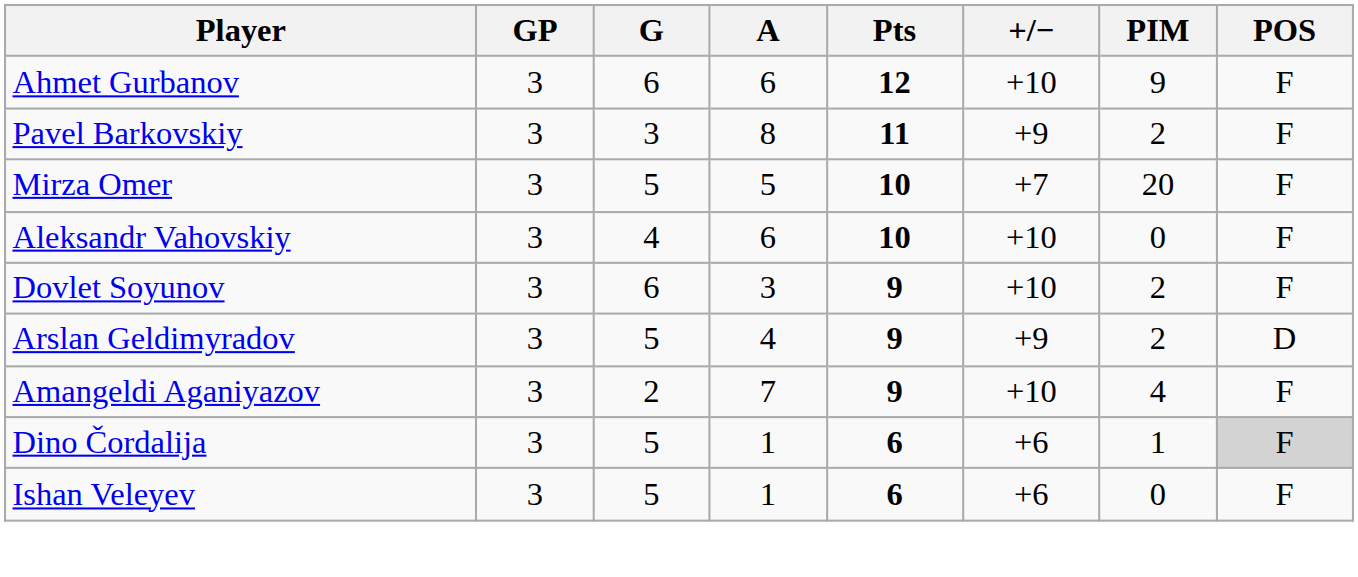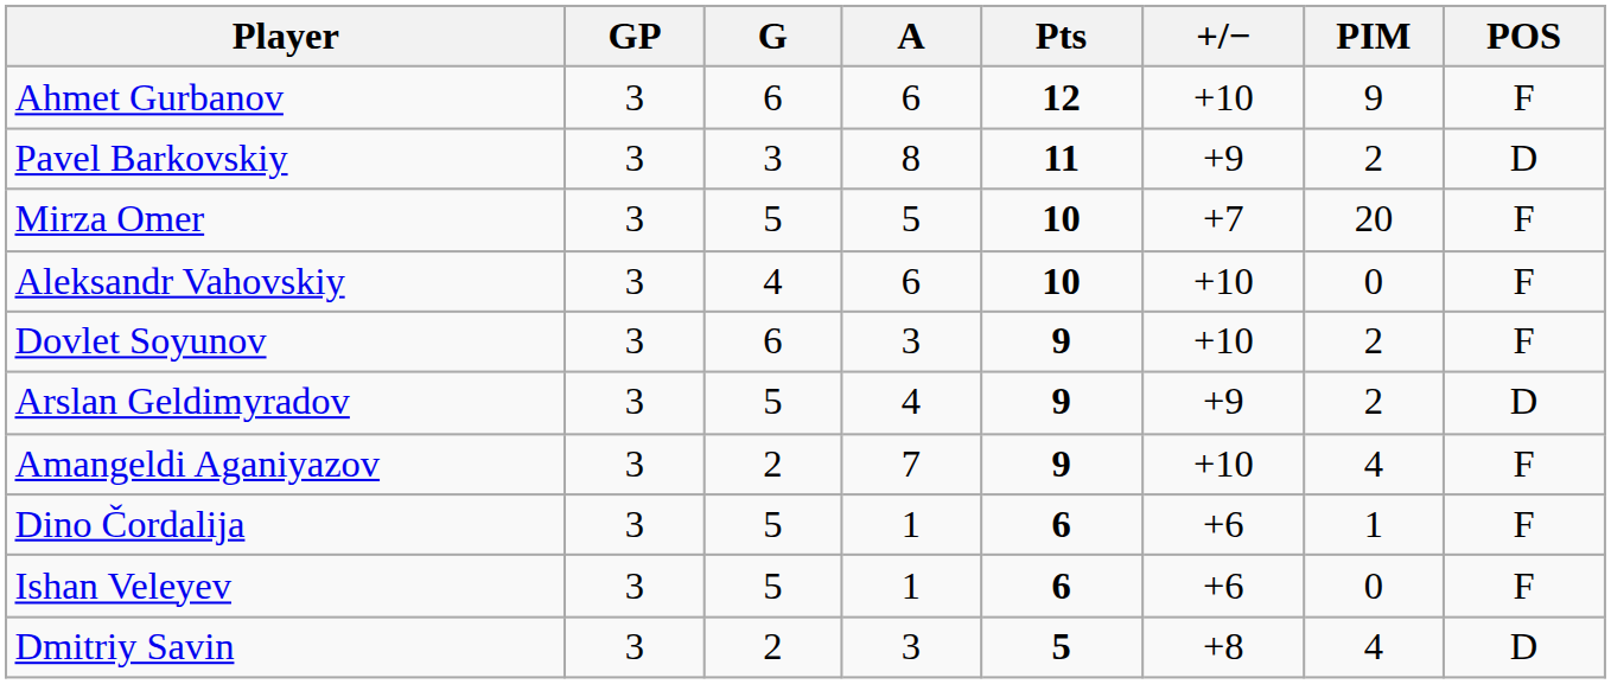 <table class="wikitable sortable" style="text-align:center;">
 <tr>
 <th style="width:225px;">Player</th>
 <th style="width:50px;">GP</th>
 <th style="width:50px;">G</th>
 <th style="width:50px;">A</th>
 <th style="width:60px;">Pts</th>
 <th style="width:60px;">+/−</th>
 <th style="width:50px;">PIM</th>
 <th style="width:60px;">POS</th>
 </tr>
 <tr>
 <td style="text-align:left;"> <a href='#'>Ahmet Gurbanov</a></td>
 <td>3</td>
 <td>6</td>
 <td>6</td>
 <td><strong>12</strong></td>
 <td>+10</td>
 <td>9</td>
 <td>F</td>
 </tr>
 <tr>
 <td style="text-align:left;"> <a href='#'>Pavel Barkovskiy</a></td>
 <td>3</td>
 <td>3</td>
 <td>8</td>
 <td><strong>11</strong></td>
 <td>+9</td>
 <td>2</td>
-<td>F</td>
+<td>D</td>
 </tr>
 <tr>
 <td style="text-align:left;"> <a href='#'>Mirza Omer</a></td>
 <td>3</td>
 <td>5</td>
 <td>5</td>
 <td><strong>10</strong></td>
 <td>+7</td>
 <td>20</td>
 <td>F</td>
 </tr>
 <tr>
 <td style="text-align:left;"> <a href='#'>Aleksandr Vahovskiy</a></td>
 <td>3</td>
 <td>4</td>
 <td>6</td>
 <td><strong>10</strong></td>
 <td>+10</td>
 <td>0</td>
 <td>F</td>
 </tr>
 <tr>
 <td style="text-align:left;"> <a href='#'>Dovlet Soyunov</a></td>
 <td>3</td>
 <td>6</td>
 <td>3</td>
 <td><strong>9</strong></td>
 <td>+10</td>
 <td>2</td>
 <td>F</td>
 </tr>
 <tr>
 <td style="text-align:left;"> <a href='#'>Arslan Geldimyradov</a></td>
 <td>3</td>
 <td>5</td>
 <td>4</td>
 <td><strong>9</strong></td>
 <td>+9</td>
 <td>2</td>
 <td>D</td>
 </tr>
 <tr>
 <td style="text-align:left;"> <a href='#'>Amangeldi Aganiyazov</a></td>
 <td>3</td>
 <td>2</td>
 <td>7</td>
 <td><strong>9</strong></td>
 <td>+10</td>
 <td>4</td>
 <td>F</td>
 </tr>
 <tr>
 <td style="text-align:left;"> <a href='#'>Dino Čordalija</a></td>
 <td>3</td>
 <td>5</td>
 <td>1</td>
 <td><strong>6</strong></td>
 <td>+6</td>
 <td>1</td>
-<td style="background: lightgrey;">F</td>
+<td>F</td>
 </tr>
 <tr>
 <td style="text-align:left;"> <a href='#'>Ishan Veleyev</a></td>
 <td>3</td>
 <td>5</td>
 <td>1</td>
 <td><strong>6</strong></td>
 <td>+6</td>
 <td>0</td>
 <td>F</td>
 </tr>
+<tr>
+<td style="text-align:left;"> <a href='#'>Dmitriy Savin</a></td>
+<td>3</td>
+<td>2</td>
+<td>3</td>
+<td><strong>5</strong></td>
+<td>+8</td>
+<td>4</td>
+<td>D</td>
+</tr>
 </table>
